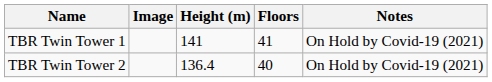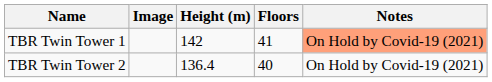 <table class="wikitable sortable">
 <tr>
 <th>Name</th>
 <th class="unsortable">Image</th>
 <th>Height (m)</th>
 <th>Floors</th>
 <th class="unsortable">Notes</th>
 </tr>
 <tr>
 <td>TBR Twin Tower 1</td>
 <td></td>
-<td>141</td>
+<td>142</td>
 <td>41</td>
-<td>On Hold by Covid-19 (2021)</td>
+<td style="background: lightsalmon;">On Hold by Covid-19 (2021)</td>
 </tr>
 <tr>
 <td>TBR Twin Tower 2</td>
 <td></td>
 <td>136.4</td>
 <td>40</td>
 <td>On Hold by Covid-19 (2021)</td>
 </tr>
 </table>
